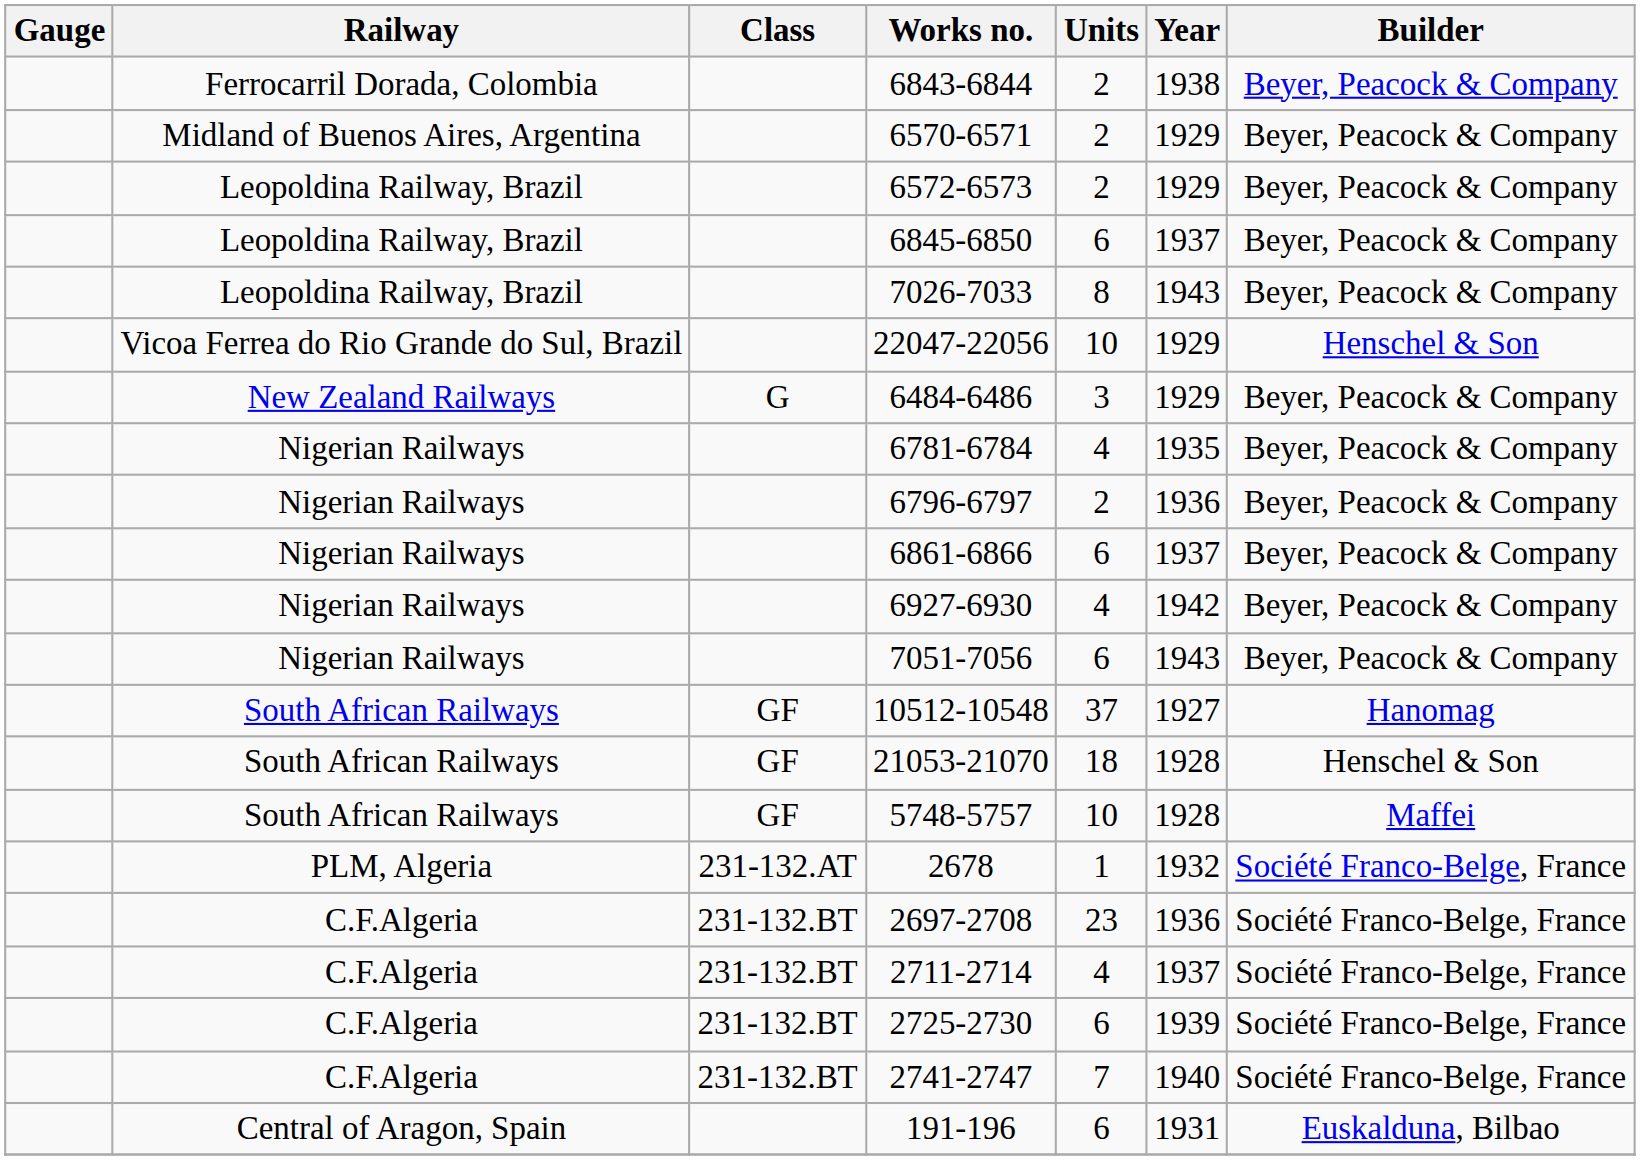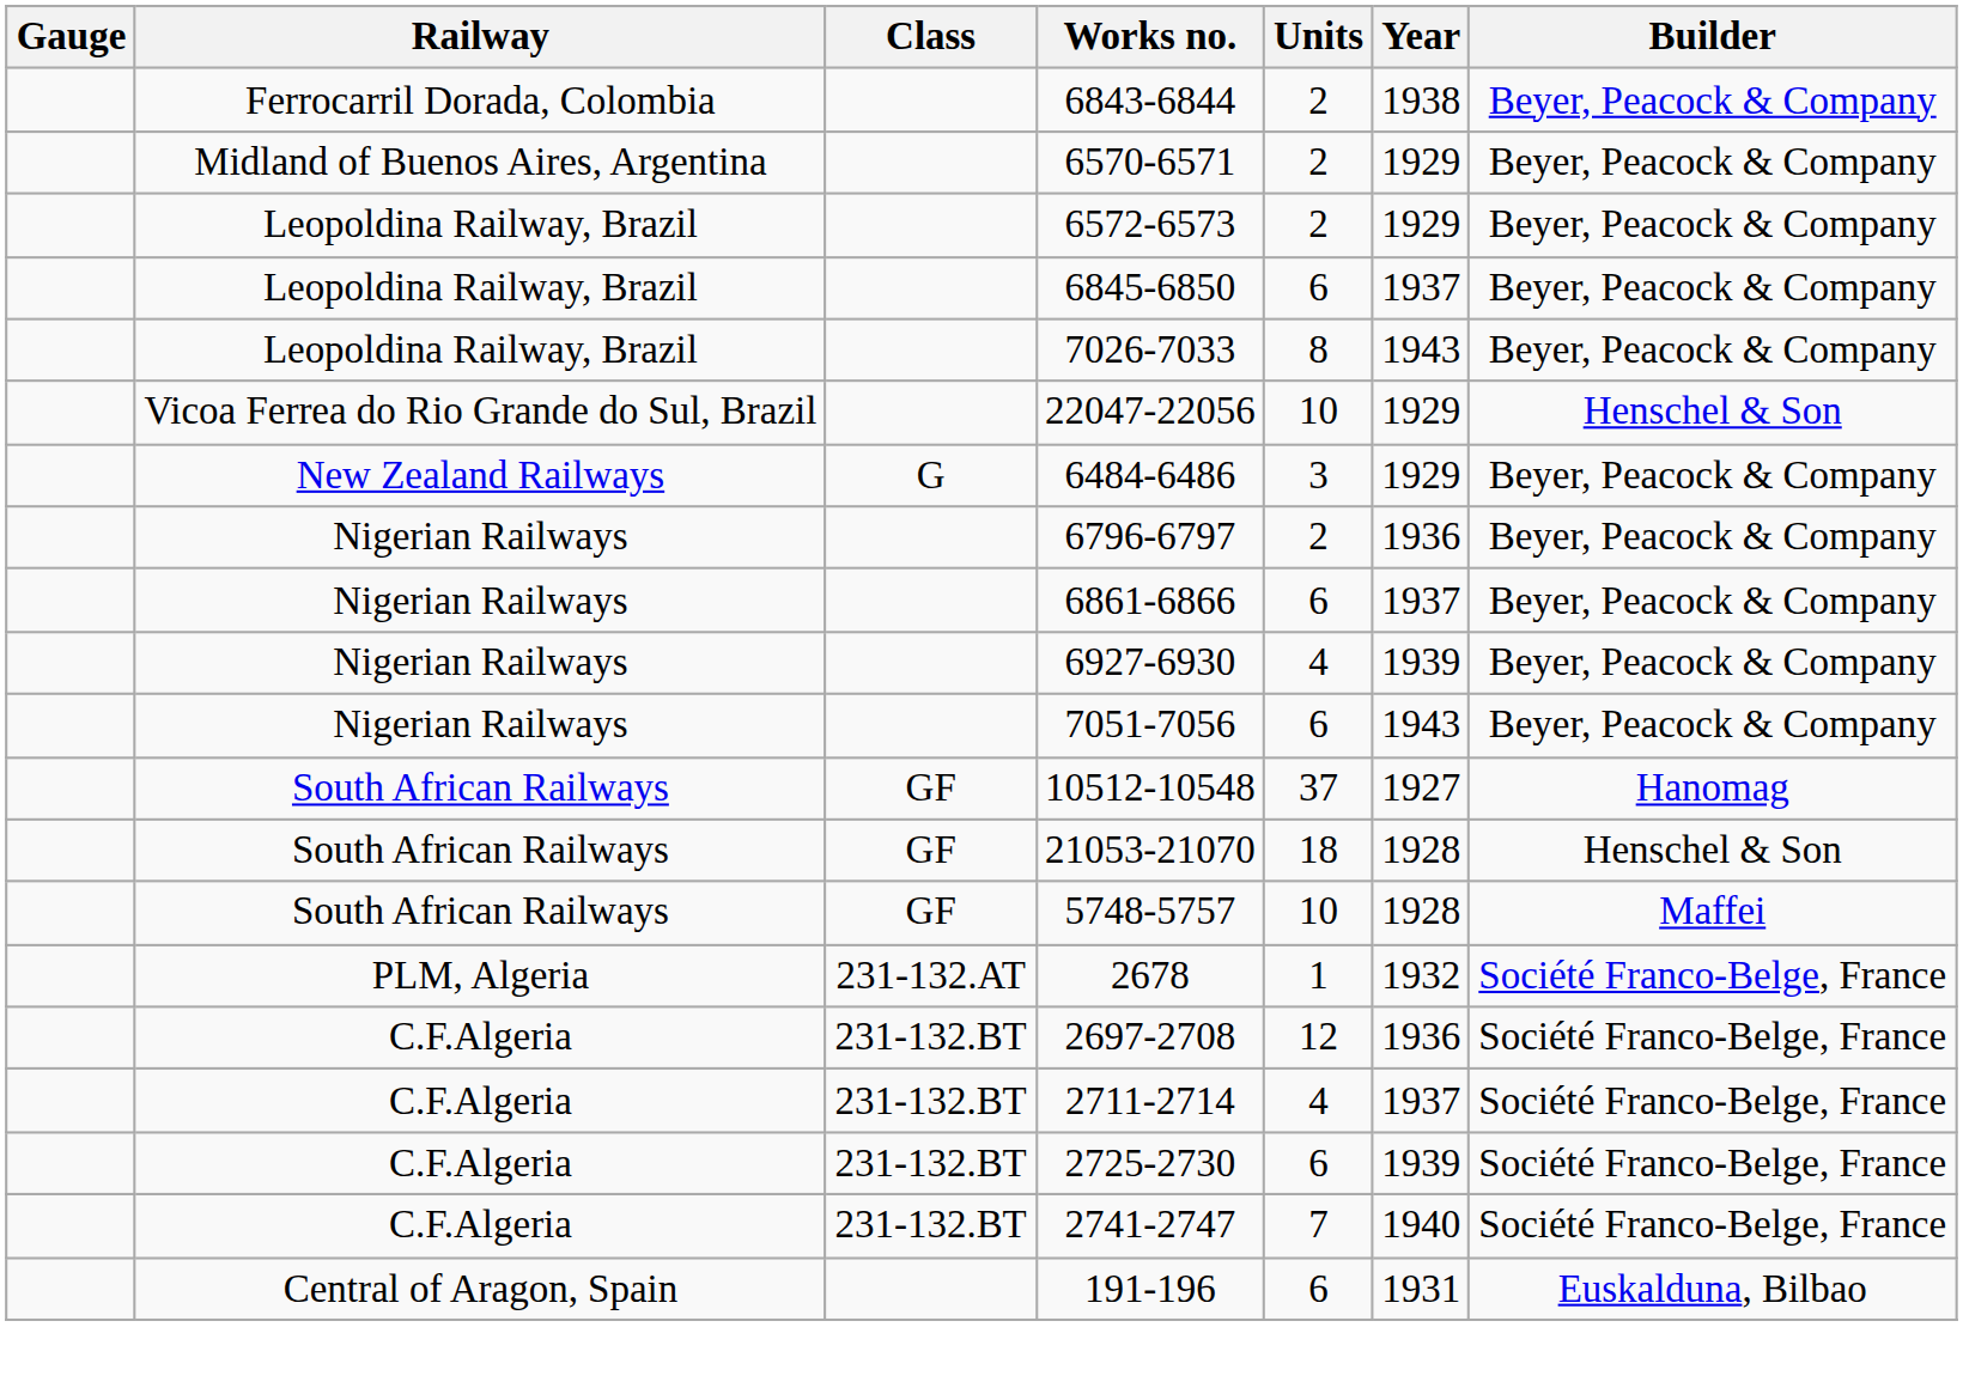 <table class="wikitable collapsible sortable" style="margin:0.5em auto; font-size:100%;text-align:center">
 <tr>
 <th>Gauge</th>
 <th>Railway</th>
 <th>Class</th>
 <th>Works no.</th>
 <th>Units</th>
 <th>Year</th>
 <th>Builder</th>
 </tr>
 <tr>
 <td></td>
 <td>Ferrocarril Dorada, Colombia</td>
 <td></td>
 <td>6843-6844</td>
 <td>2</td>
 <td>1938</td>
 <td><a href='#'>Beyer, Peacock & Company</a></td>
 </tr>
 <tr>
 <td></td>
 <td>Midland of Buenos Aires, Argentina</td>
 <td></td>
 <td>6570-6571</td>
 <td>2</td>
 <td>1929</td>
 <td>Beyer, Peacock & Company</td>
 </tr>
 <tr>
 <td></td>
 <td>Leopoldina Railway, Brazil</td>
 <td></td>
 <td>6572-6573</td>
 <td>2</td>
 <td>1929</td>
 <td>Beyer, Peacock & Company</td>
 </tr>
 <tr>
 <td></td>
 <td>Leopoldina Railway, Brazil</td>
 <td></td>
 <td>6845-6850</td>
 <td>6</td>
 <td>1937</td>
 <td>Beyer, Peacock & Company</td>
 </tr>
 <tr>
 <td></td>
 <td>Leopoldina Railway, Brazil</td>
 <td></td>
 <td>7026-7033</td>
 <td>8</td>
 <td>1943</td>
 <td>Beyer, Peacock & Company</td>
 </tr>
 <tr>
 <td></td>
 <td>Vicoa Ferrea do Rio Grande do Sul, Brazil</td>
 <td></td>
 <td>22047-22056</td>
 <td>10</td>
 <td>1929</td>
 <td><a href='#'>Henschel & Son</a></td>
 </tr>
 <tr>
 <td></td>
 <td><a href='#'>New Zealand Railways</a></td>
 <td>G</td>
 <td>6484-6486</td>
 <td>3</td>
 <td>1929</td>
 <td>Beyer, Peacock & Company</td>
 </tr>
 <tr>
 <td></td>
 <td>Nigerian Railways</td>
 <td></td>
-<td>6781-6784</td>
-<td>4</td>
-<td>1935</td>
-<td>Beyer, Peacock & Company</td>
-</tr>
-<tr>
-<td></td>
-<td>Nigerian Railways</td>
-<td></td>
 <td>6796-6797</td>
 <td>2</td>
 <td>1936</td>
 <td>Beyer, Peacock & Company</td>
 </tr>
 <tr>
 <td></td>
 <td>Nigerian Railways</td>
 <td></td>
 <td>6861-6866</td>
 <td>6</td>
 <td>1937</td>
 <td>Beyer, Peacock & Company</td>
 </tr>
 <tr>
 <td></td>
 <td>Nigerian Railways</td>
 <td></td>
 <td>6927-6930</td>
 <td>4</td>
-<td>1942</td>
+<td>1939</td>
 <td>Beyer, Peacock & Company</td>
 </tr>
 <tr>
 <td></td>
 <td>Nigerian Railways</td>
 <td></td>
 <td>7051-7056</td>
 <td>6</td>
 <td>1943</td>
 <td>Beyer, Peacock & Company</td>
 </tr>
 <tr>
 <td></td>
 <td><a href='#'>South African Railways</a></td>
 <td>GF</td>
 <td>10512-10548</td>
 <td>37</td>
 <td>1927</td>
 <td><a href='#'>Hanomag</a></td>
 </tr>
 <tr>
 <td></td>
 <td>South African Railways</td>
 <td>GF</td>
 <td>21053-21070</td>
 <td>18</td>
 <td>1928</td>
 <td>Henschel & Son</td>
 </tr>
 <tr>
 <td></td>
 <td>South African Railways</td>
 <td>GF</td>
 <td>5748-5757</td>
 <td>10</td>
 <td>1928</td>
 <td><a href='#'>Maffei</a></td>
 </tr>
 <tr>
 <td></td>
 <td>PLM, Algeria</td>
 <td>231-132.AT</td>
 <td>2678</td>
 <td>1</td>
 <td>1932</td>
 <td><a href='#'>Société Franco-Belge</a>, France</td>
 </tr>
 <tr>
 <td></td>
 <td>C.F.Algeria</td>
 <td>231-132.BT</td>
 <td>2697-2708</td>
-<td>23</td>
+<td>12</td>
 <td>1936</td>
 <td>Société Franco-Belge, France</td>
 </tr>
 <tr>
 <td></td>
 <td>C.F.Algeria</td>
 <td>231-132.BT</td>
 <td>2711-2714</td>
 <td>4</td>
 <td>1937</td>
 <td>Société Franco-Belge, France</td>
 </tr>
 <tr>
 <td></td>
 <td>C.F.Algeria</td>
 <td>231-132.BT</td>
 <td>2725-2730</td>
 <td>6</td>
 <td>1939</td>
 <td>Société Franco-Belge, France</td>
 </tr>
 <tr>
 <td></td>
 <td>C.F.Algeria</td>
 <td>231-132.BT</td>
 <td>2741-2747</td>
 <td>7</td>
 <td>1940</td>
 <td>Société Franco-Belge, France</td>
 </tr>
 <tr>
 <td></td>
 <td>Central of Aragon, Spain</td>
 <td></td>
 <td>191-196</td>
 <td>6</td>
 <td>1931</td>
 <td><a href='#'>Euskalduna</a>, Bilbao</td>
 </tr>
 <tr>
 </tr>
 </table>
